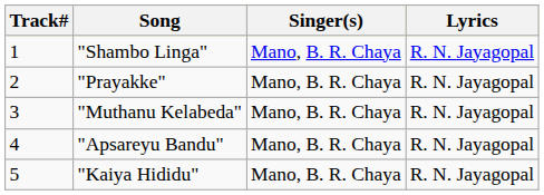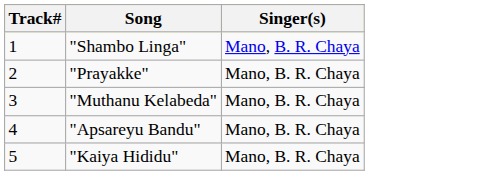 <table class="wikitable">
 <tr style="background:#ff9; text-align:center;">
 <th>Track#</th>
 <th>Song</th>
 <th>Singer(s)</th>
-<th>Lyrics</th>
 </tr>
 <tr>
 <td>1</td>
 <td>"Shambo Linga"</td>
 <td><a href='#'>Mano</a>, <a href='#'>B. R. Chaya</a></td>
-<td><a href='#'>R. N. Jayagopal</a></td>
 </tr>
 <tr>
 <td>2</td>
 <td>"Prayakke"</td>
 <td>Mano, B. R. Chaya</td>
-<td>R. N. Jayagopal</td>
 </tr>
 <tr>
 <td>3</td>
 <td>"Muthanu Kelabeda"</td>
 <td>Mano, B. R. Chaya</td>
-<td>R. N. Jayagopal</td>
 </tr>
 <tr>
 <td>4</td>
 <td>"Apsareyu Bandu"</td>
 <td>Mano, B. R. Chaya</td>
-<td>R. N. Jayagopal</td>
 </tr>
 <tr>
 <td>5</td>
 <td>"Kaiya Hididu"</td>
 <td>Mano, B. R. Chaya</td>
-<td>R. N. Jayagopal</td>
 </tr>
 </table>
